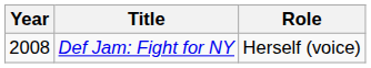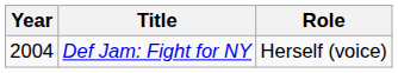 <table class="wikitable">
 <tr>
 <th>Year</th>
 <th>Title</th>
 <th>Role</th>
 </tr>
 <tr>
-<td>2008</td>
+<td>2004</td>
 <td><em><a href='#'>Def Jam: Fight for NY</a></em></td>
 <td>Herself (voice)</td>
 </tr>
 </table>
